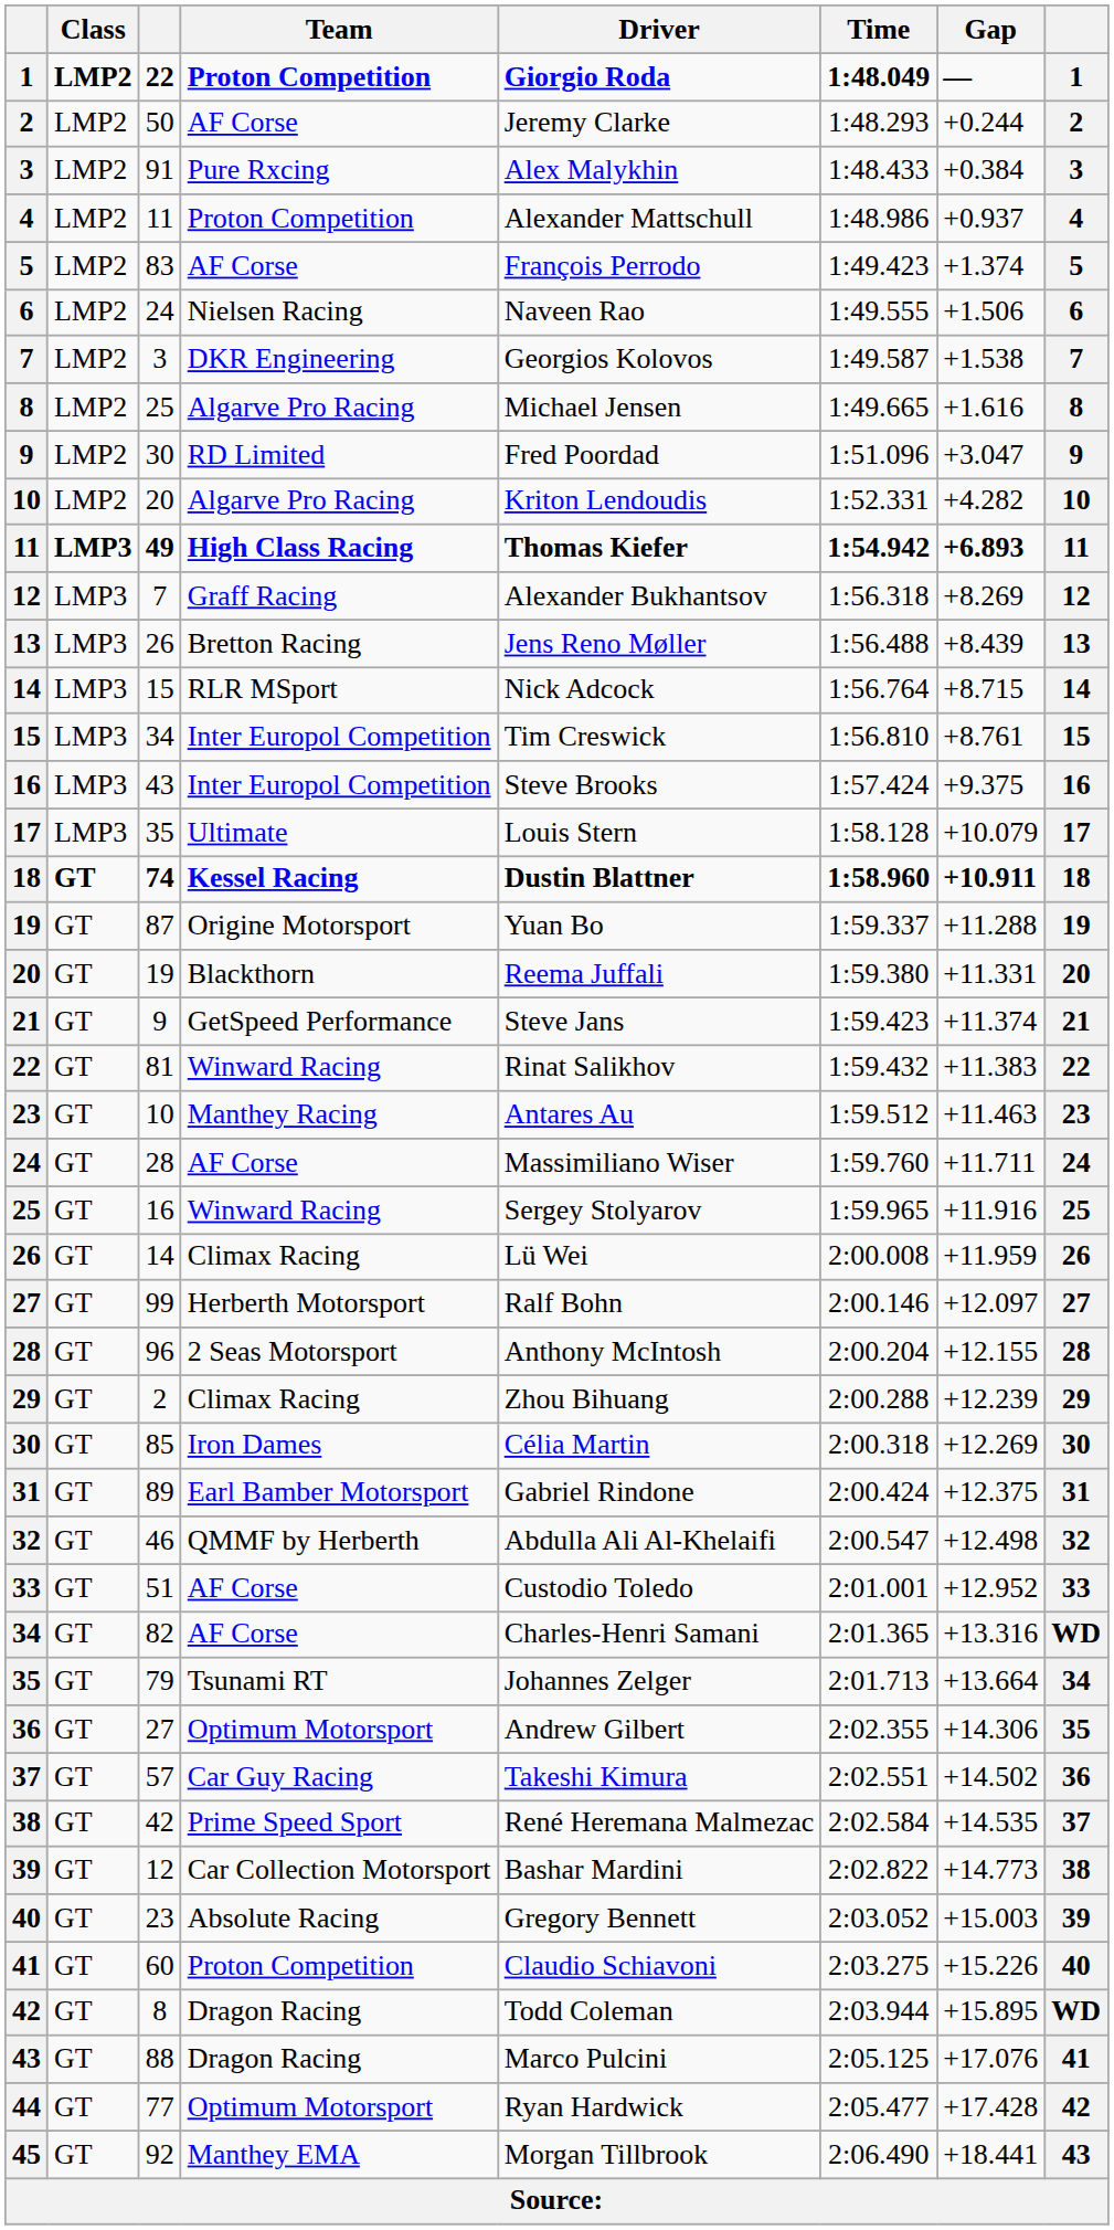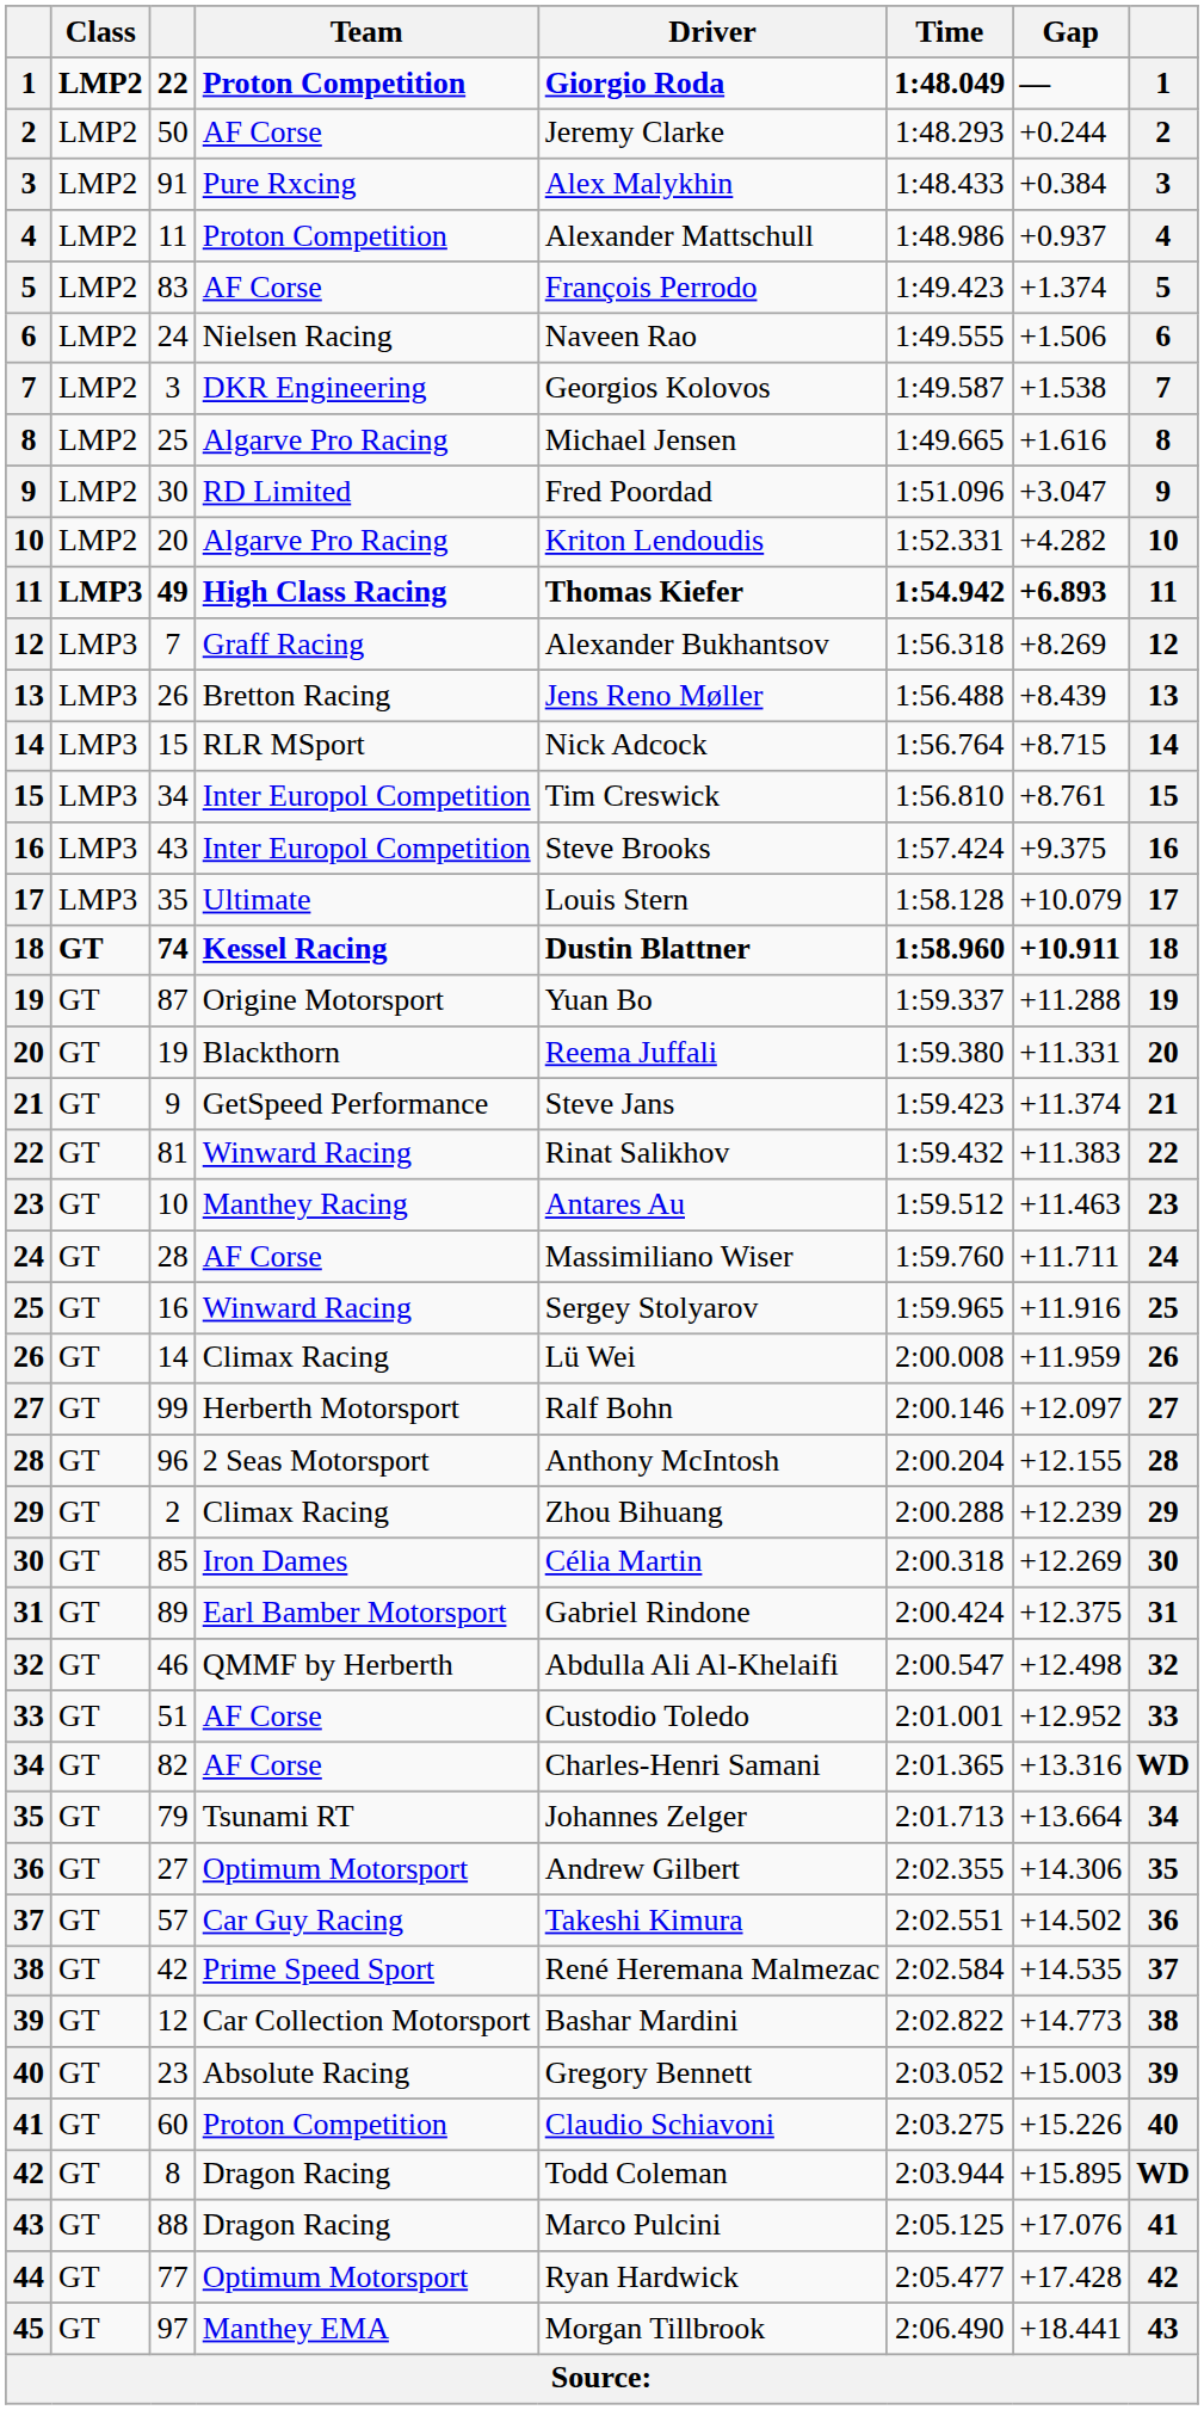 <table class="wikitable sortable" style="font-size:90%;">
 <tr>
 <th></th>
 <th class="unsortable">Class</th>
 <th class="unsortable"></th>
 <th class="unsortable">Team</th>
 <th class="unsortable">Driver</th>
 <th class="unsortable">Time</th>
 <th class="unsortable">Gap</th>
 <th></th>
 </tr>
 <tr style="font-weight:bold;">
 <th>1</th>
 <td>LMP2</td>
 <td align="center">22</td>
 <td> <a href='#'>Proton Competition</a></td>
 <td> <a href='#'>Giorgio Roda</a></td>
 <td align="center">1:48.049</td>
 <td>—</td>
 <th>1</th>
 </tr>
 <tr>
 <th>2</th>
 <td>LMP2</td>
 <td align="center">50</td>
 <td> <a href='#'>AF Corse</a></td>
 <td> Jeremy Clarke</td>
 <td align="center">1:48.293</td>
 <td>+0.244</td>
 <th>2</th>
 </tr>
 <tr>
 <th>3</th>
 <td>LMP2</td>
 <td align="center">91</td>
 <td> <a href='#'>Pure Rxcing</a></td>
 <td> <a href='#'>Alex Malykhin</a></td>
 <td align="center">1:48.433</td>
 <td>+0.384</td>
 <th>3</th>
 </tr>
 <tr>
 <th>4</th>
 <td>LMP2</td>
 <td align="center">11</td>
 <td> <a href='#'>Proton Competition</a></td>
 <td> Alexander Mattschull</td>
 <td align="center">1:48.986</td>
 <td>+0.937</td>
 <th>4</th>
 </tr>
 <tr>
 <th>5</th>
 <td>LMP2</td>
 <td align="center">83</td>
 <td> <a href='#'>AF Corse</a></td>
 <td> <a href='#'>François Perrodo</a></td>
 <td align="center">1:49.423</td>
 <td>+1.374</td>
 <th>5</th>
 </tr>
 <tr>
 <th>6</th>
 <td>LMP2</td>
 <td align="center">24</td>
 <td> Nielsen Racing</td>
 <td> Naveen Rao</td>
 <td align="center">1:49.555</td>
 <td>+1.506</td>
 <th>6</th>
 </tr>
 <tr>
 <th>7</th>
 <td>LMP2</td>
 <td align="center">3</td>
 <td> <a href='#'>DKR Engineering</a></td>
 <td> Georgios Kolovos</td>
 <td align="center">1:49.587</td>
 <td>+1.538</td>
 <th>7</th>
 </tr>
 <tr>
 <th>8</th>
 <td>LMP2</td>
 <td align="center">25</td>
 <td> <a href='#'>Algarve Pro Racing</a></td>
 <td> Michael Jensen</td>
 <td align="center">1:49.665</td>
 <td>+1.616</td>
 <th>8</th>
 </tr>
 <tr>
 <th>9</th>
 <td>LMP2</td>
 <td align="center">30</td>
 <td> <a href='#'>RD Limited</a></td>
 <td> Fred Poordad</td>
 <td align="center">1:51.096</td>
 <td>+3.047</td>
 <th>9</th>
 </tr>
 <tr>
 <th>10</th>
 <td>LMP2</td>
 <td align="center">20</td>
 <td> <a href='#'>Algarve Pro Racing</a></td>
 <td> <a href='#'>Kriton Lendoudis</a></td>
 <td align="center">1:52.331</td>
 <td>+4.282</td>
 <th>10</th>
 </tr>
 <tr style="font-weight:bold;">
 <th>11</th>
 <td>LMP3</td>
 <td align="center">49</td>
 <td> <a href='#'>High Class Racing</a></td>
 <td> Thomas Kiefer</td>
 <td align="center">1:54.942</td>
 <td>+6.893</td>
 <th>11</th>
 </tr>
 <tr>
 <th>12</th>
 <td>LMP3</td>
 <td align="center">7</td>
 <td> <a href='#'>Graff Racing</a></td>
 <td> Alexander Bukhantsov</td>
 <td align="center">1:56.318</td>
 <td>+8.269</td>
 <th>12</th>
 </tr>
 <tr>
 <th>13</th>
 <td>LMP3</td>
 <td align="center">26</td>
 <td> Bretton Racing</td>
 <td> <a href='#'>Jens Reno Møller</a></td>
 <td align="center">1:56.488</td>
 <td>+8.439</td>
 <th>13</th>
 </tr>
 <tr>
 <th>14</th>
 <td>LMP3</td>
 <td align="center">15</td>
 <td> RLR MSport</td>
 <td> Nick Adcock</td>
 <td align="center">1:56.764</td>
 <td>+8.715</td>
 <th>14</th>
 </tr>
 <tr>
 <th>15</th>
 <td>LMP3</td>
 <td align="center">34</td>
 <td> <a href='#'>Inter Europol Competition</a></td>
 <td> Tim Creswick</td>
 <td align="center">1:56.810</td>
 <td>+8.761</td>
 <th>15</th>
 </tr>
 <tr>
 <th>16</th>
 <td>LMP3</td>
 <td align="center">43</td>
 <td> <a href='#'>Inter Europol Competition</a></td>
 <td> Steve Brooks</td>
 <td align="center">1:57.424</td>
 <td>+9.375</td>
 <th>16</th>
 </tr>
 <tr>
 <th>17</th>
 <td>LMP3</td>
 <td align="center">35</td>
 <td> <a href='#'>Ultimate</a></td>
 <td> Louis Stern</td>
 <td align="center">1:58.128</td>
 <td>+10.079</td>
 <th>17</th>
 </tr>
 <tr style="font-weight:bold;">
 <th>18</th>
 <td>GT</td>
 <td align="center">74</td>
 <td> <a href='#'>Kessel Racing</a></td>
 <td> Dustin Blattner</td>
 <td align="center">1:58.960</td>
 <td>+10.911</td>
 <th>18</th>
 </tr>
 <tr>
 <th>19</th>
 <td>GT</td>
 <td align="center">87</td>
 <td> Origine Motorsport</td>
 <td> Yuan Bo</td>
 <td align="center">1:59.337</td>
 <td>+11.288</td>
 <th>19</th>
 </tr>
 <tr>
 <th>20</th>
 <td>GT</td>
 <td align="center">19</td>
 <td> Blackthorn</td>
 <td> <a href='#'>Reema Juffali</a></td>
 <td align="center">1:59.380</td>
 <td>+11.331</td>
 <th>20</th>
 </tr>
 <tr>
 <th>21</th>
 <td>GT</td>
 <td align="center">9</td>
 <td> GetSpeed Performance</td>
 <td> Steve Jans</td>
 <td align="center">1:59.423</td>
 <td>+11.374</td>
 <th>21</th>
 </tr>
 <tr>
 <th>22</th>
 <td>GT</td>
 <td align="center">81</td>
 <td> <a href='#'>Winward Racing</a></td>
 <td> Rinat Salikhov</td>
 <td align="center">1:59.432</td>
 <td>+11.383</td>
 <th>22</th>
 </tr>
 <tr>
 <th>23</th>
 <td>GT</td>
 <td align="center">10</td>
 <td> <a href='#'>Manthey Racing</a></td>
 <td> <a href='#'>Antares Au</a></td>
 <td align="center">1:59.512</td>
 <td>+11.463</td>
 <th>23</th>
 </tr>
 <tr>
 <th>24</th>
 <td>GT</td>
 <td align="center">28</td>
 <td> <a href='#'>AF Corse</a></td>
 <td> Massimiliano Wiser</td>
 <td align="center">1:59.760</td>
 <td>+11.711</td>
 <th>24</th>
 </tr>
 <tr>
 <th>25</th>
 <td>GT</td>
 <td align="center">16</td>
 <td> <a href='#'>Winward Racing</a></td>
 <td> Sergey Stolyarov</td>
 <td align="center">1:59.965</td>
 <td>+11.916</td>
 <th>25</th>
 </tr>
 <tr>
 <th>26</th>
 <td>GT</td>
 <td align="center">14</td>
 <td> Climax Racing</td>
 <td> Lü Wei</td>
 <td align="center">2:00.008</td>
 <td>+11.959</td>
 <th>26</th>
 </tr>
 <tr>
 <th>27</th>
 <td>GT</td>
 <td align="center">99</td>
 <td> Herberth Motorsport</td>
 <td> Ralf Bohn</td>
 <td align="center">2:00.146</td>
 <td>+12.097</td>
 <th>27</th>
 </tr>
 <tr>
 <th>28</th>
 <td>GT</td>
 <td align="center">96</td>
 <td> 2 Seas Motorsport</td>
 <td> Anthony McIntosh</td>
 <td align="center">2:00.204</td>
 <td>+12.155</td>
 <th>28</th>
 </tr>
 <tr>
 <th>29</th>
 <td>GT</td>
 <td align="center">2</td>
 <td> Climax Racing</td>
 <td> Zhou Bihuang</td>
 <td align="center">2:00.288</td>
 <td>+12.239</td>
 <th>29</th>
 </tr>
 <tr>
 <th>30</th>
 <td>GT</td>
 <td align="center">85</td>
 <td> <a href='#'>Iron Dames</a></td>
 <td> <a href='#'>Célia Martin</a></td>
 <td align="center">2:00.318</td>
 <td>+12.269</td>
 <th>30</th>
 </tr>
 <tr>
 <th>31</th>
 <td>GT</td>
 <td align="center">89</td>
 <td> <a href='#'>Earl Bamber Motorsport</a></td>
 <td> Gabriel Rindone</td>
 <td align="center">2:00.424</td>
 <td>+12.375</td>
 <th>31</th>
 </tr>
 <tr>
 <th>32</th>
 <td>GT</td>
 <td align="center">46</td>
 <td> QMMF by Herberth</td>
 <td> Abdulla Ali Al-Khelaifi</td>
 <td align="center">2:00.547</td>
 <td>+12.498</td>
 <th>32</th>
 </tr>
 <tr>
 <th>33</th>
 <td>GT</td>
 <td align="center">51</td>
 <td> <a href='#'>AF Corse</a></td>
 <td> Custodio Toledo</td>
 <td align="center">2:01.001</td>
 <td>+12.952</td>
 <th>33</th>
 </tr>
 <tr>
 <th>34</th>
 <td>GT</td>
 <td align="center">82</td>
 <td> <a href='#'>AF Corse</a></td>
 <td> Charles-Henri Samani</td>
 <td align="center">2:01.365</td>
 <td>+13.316</td>
 <th>WD</th>
 </tr>
 <tr>
 <th>35</th>
 <td>GT</td>
 <td align="center">79</td>
 <td> Tsunami RT</td>
 <td> Johannes Zelger</td>
 <td align="center">2:01.713</td>
 <td>+13.664</td>
 <th>34</th>
 </tr>
 <tr>
 <th>36</th>
 <td>GT</td>
 <td align="center">27</td>
 <td> <a href='#'>Optimum Motorsport</a></td>
 <td> Andrew Gilbert</td>
 <td align="center">2:02.355</td>
 <td>+14.306</td>
 <th>35</th>
 </tr>
 <tr>
 <th>37</th>
 <td>GT</td>
 <td align="center">57</td>
 <td> <a href='#'>Car Guy Racing</a></td>
 <td> <a href='#'>Takeshi Kimura</a></td>
 <td align="center">2:02.551</td>
 <td>+14.502</td>
 <th>36</th>
 </tr>
 <tr>
 <th>38</th>
 <td>GT</td>
 <td align="center">42</td>
 <td> <a href='#'>Prime Speed Sport</a></td>
 <td> René Heremana Malmezac</td>
 <td align="center">2:02.584</td>
 <td>+14.535</td>
 <th>37</th>
 </tr>
 <tr>
 <th>39</th>
 <td>GT</td>
 <td align="center">12</td>
 <td> Car Collection Motorsport</td>
 <td> Bashar Mardini</td>
 <td align="center">2:02.822</td>
 <td>+14.773</td>
 <th>38</th>
 </tr>
 <tr>
 <th>40</th>
 <td>GT</td>
 <td align="center">23</td>
 <td> Absolute Racing</td>
 <td> Gregory Bennett</td>
 <td align="center">2:03.052</td>
 <td>+15.003</td>
 <th>39</th>
 </tr>
 <tr>
 <th>41</th>
 <td>GT</td>
 <td align="center">60</td>
 <td> <a href='#'>Proton Competition</a></td>
 <td> <a href='#'>Claudio Schiavoni</a></td>
 <td align="center">2:03.275</td>
 <td>+15.226</td>
 <th>40</th>
 </tr>
 <tr>
 <th>42</th>
 <td>GT</td>
 <td align="center">8</td>
 <td> Dragon Racing</td>
 <td> Todd Coleman</td>
 <td align="center">2:03.944</td>
 <td>+15.895</td>
 <th>WD</th>
 </tr>
 <tr>
 <th>43</th>
 <td>GT</td>
 <td align="center">88</td>
 <td> Dragon Racing</td>
 <td> Marco Pulcini</td>
 <td align="center">2:05.125</td>
 <td>+17.076</td>
 <th>41</th>
 </tr>
 <tr>
 <th>44</th>
 <td>GT</td>
 <td align="center">77</td>
 <td> <a href='#'>Optimum Motorsport</a></td>
 <td> Ryan Hardwick</td>
 <td align="center">2:05.477</td>
 <td>+17.428</td>
 <th>42</th>
 </tr>
 <tr>
 <th>45</th>
 <td>GT</td>
-<td align="center">92</td>
+<td align="center">97</td>
 <td> <a href='#'>Manthey EMA</a></td>
 <td> Morgan Tillbrook</td>
 <td align="center">2:06.490</td>
 <td>+18.441</td>
 <th>43</th>
 </tr>
 <tr>
 <th colspan="8">Source:</th>
 </tr>
 </table>
